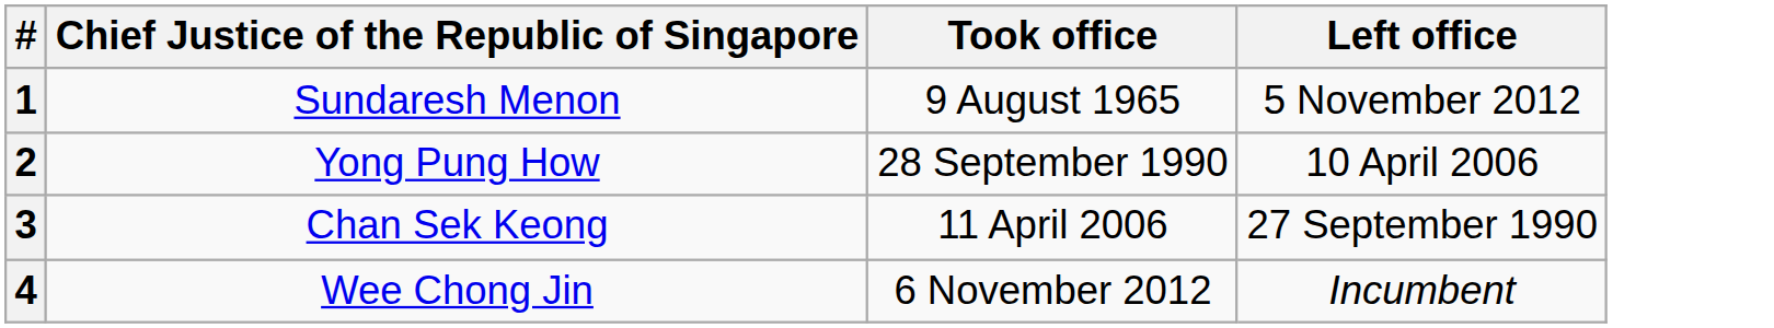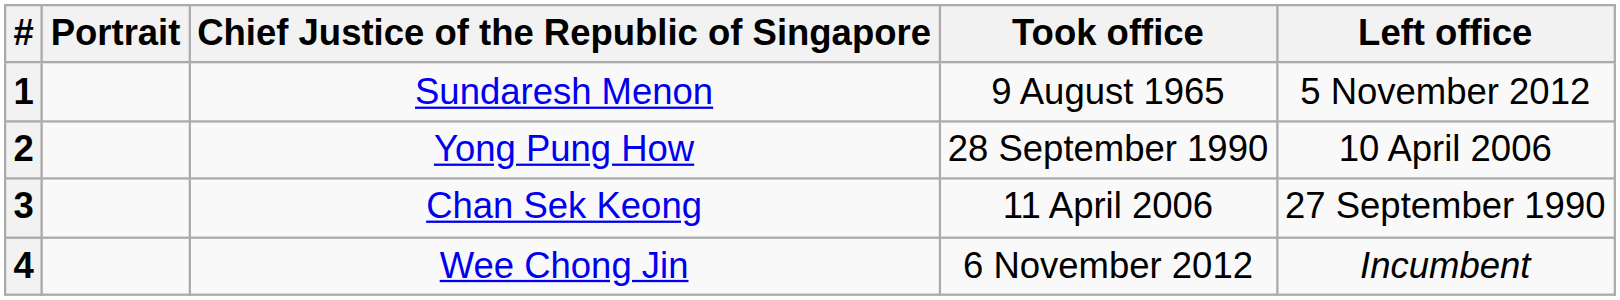 <table class="wikitable" style="text-align:center">
 <tr>
 <th>#</th>
+<th>Portrait</th>
 <th>Chief Justice of the Republic of Singapore</th>
 <th>Took office</th>
 <th>Left office</th>
 </tr>
 <tr>
 <th>1</th>
+<td></td>
 <td><a href='#'>Sundaresh Menon</a></td>
 <td>9 August 1965</td>
 <td>5 November 2012</td>
 </tr>
 <tr>
 <th>2</th>
+<td></td>
 <td><a href='#'>Yong Pung How</a></td>
 <td>28 September 1990</td>
 <td>10 April 2006</td>
 </tr>
 <tr>
 <th>3</th>
+<td></td>
 <td><a href='#'>Chan Sek Keong</a></td>
 <td>11 April 2006</td>
 <td>27 September 1990</td>
 </tr>
 <tr>
 <th>4</th>
+<td></td>
 <td><a href='#'>Wee Chong Jin</a></td>
 <td>6 November 2012</td>
 <td><em>Incumbent</em></td>
 </tr>
 </table>
